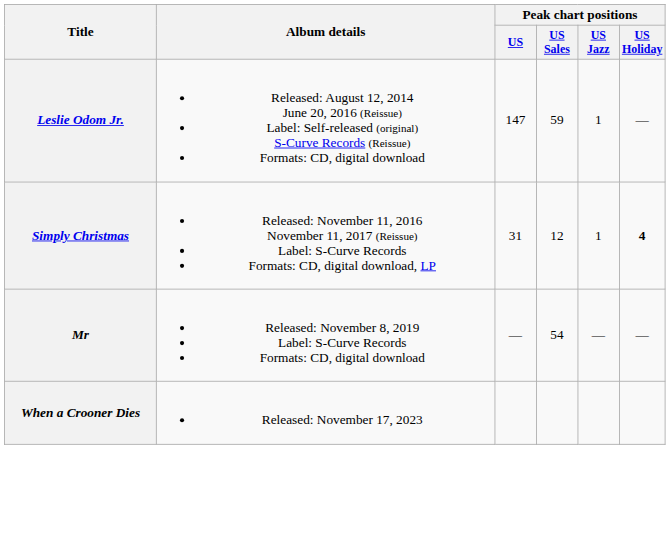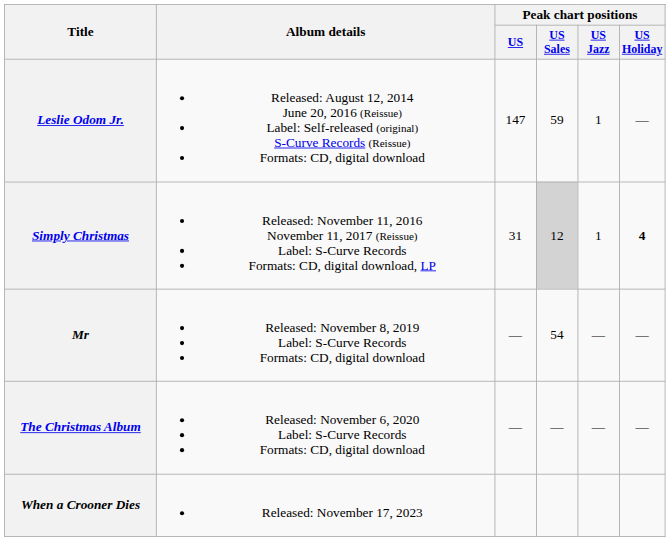 <table class="wikitable plainrowheaders" style="text-align:center;">
 <tr>
 <th scope="col" rowspan="2" style="width:11em;">Title</th>
 <th scope="col" rowspan="2" style="width:25em;">Album details</th>
 <th scope="col" colspan="4">Peak chart positions</th>
 </tr>
 <tr>
 <th scope="col" style="width:3em;font-size:90%;"><a href='#'>US</a></th>
 <th scope="col" style="width:3em;font-size:90%;"><a href='#'>US Sales</a></th>
 <th scope="col" style="width:3em;font-size:90%;"><a href='#'>US Jazz</a></th>
 <th scope="col" style="width:3em;font-size:90%;"><a href='#'>US Holiday</a></th>
 </tr>
 <tr>
 <th scope="row"><em><a href='#'>Leslie Odom Jr.</a></em></th>
 <td><br><ul><li>Released: August 12, 2014<br>June 20, 2016 <small>(Reissue)</small></li><li>Label: Self-released <small>(original)</small><br><a href='#'>S-Curve Records</a> <small>(Reissue)</small></li><li>Formats: CD, digital download</li></ul></td>
 <td>147</td>
 <td>59</td>
 <td>1</td>
 <td>—</td>
 </tr>
 <tr>
 <th scope="row"><em><a href='#'>Simply Christmas</a></em></th>
 <td><br><ul><li>Released: November 11, 2016<br>November 11, 2017 <small>(Reissue)</small></li><li>Label: S-Curve Records</li><li>Formats: CD, digital download, <a href='#'>LP</a></li></ul></td>
 <td>31</td>
-<td>12</td>
+<td style="background: lightgrey;">12</td>
 <td>1</td>
 <td><strong>4</strong></td>
 </tr>
 <tr>
 <th scope="row"><em>Mr</em></th>
 <td><br><ul><li>Released: November 8, 2019</li><li>Label: S-Curve Records</li><li>Formats: CD, digital download</li></ul></td>
 <td>—</td>
 <td>54</td>
 <td>—</td>
 <td>—</td>
 </tr>
 <tr>
+<th scope="row"><em><a href='#'>The Christmas Album</a></em></th>
+<td><br><ul><li>Released: November 6, 2020</li><li>Label: S-Curve Records</li><li>Formats: CD, digital download</li></ul></td>
+<td>—</td>
+<td>—</td>
+<td>—</td>
+<td>—</td>
+</tr>
+<tr>
 <th scope="row"><em>When a Crooner Dies</em></th>
 <td><br><ul><li>Released: November 17, 2023</li></ul></td>
 <td></td>
 <td></td>
 <td></td>
 <td></td>
 </tr>
 </table>
